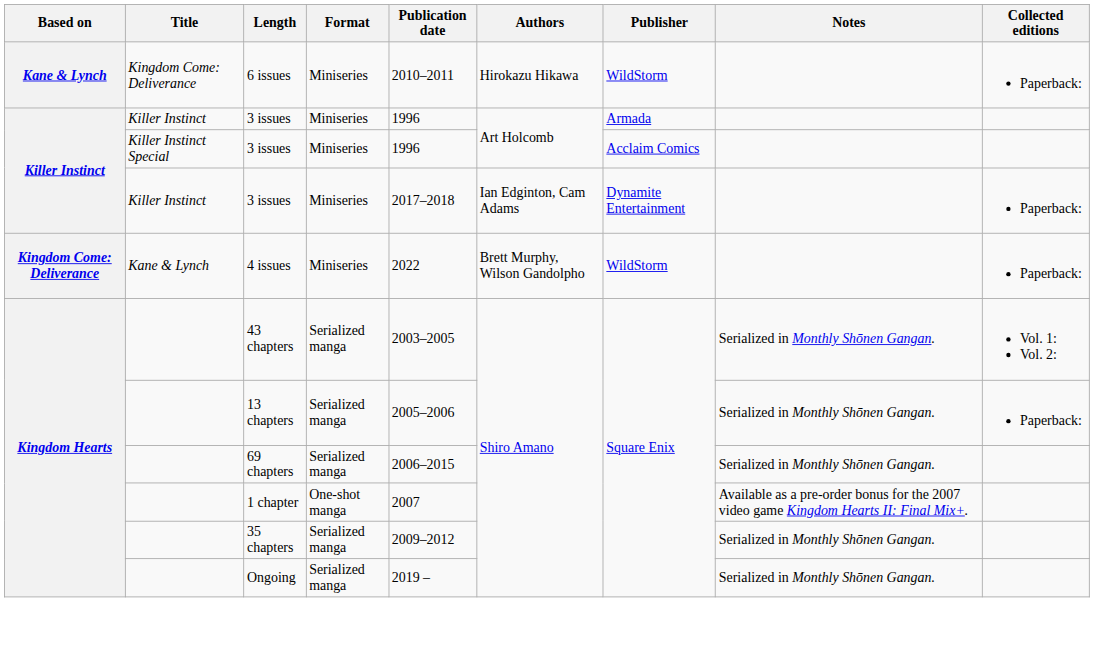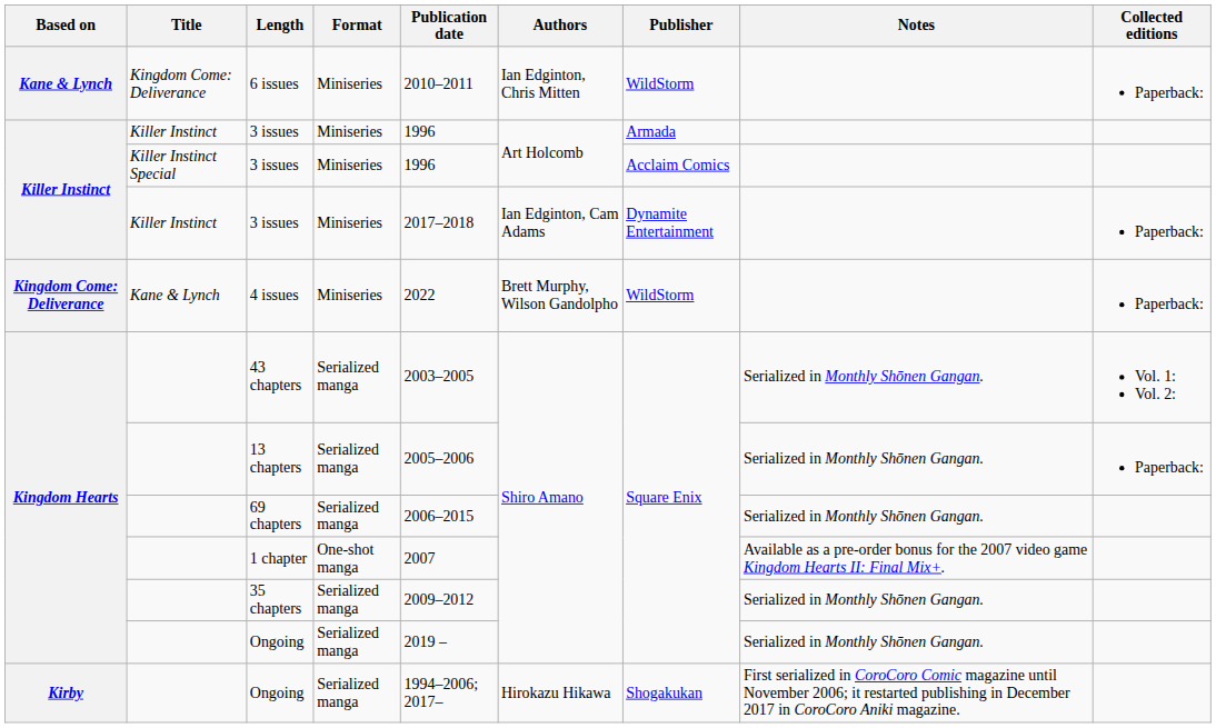 <table class="wikitable mw-collapsible">
 <tr>
 <th>Based on</th>
 <th>Title</th>
 <th>Length</th>
 <th>Format</th>
 <th>Publication date</th>
 <th>Authors</th>
 <th>Publisher</th>
 <th>Notes</th>
 <th>Collected editions</th>
 </tr>
 <tr>
 <th><em><a href='#'>Kane & Lynch</a></em></th>
 <td><em>Kingdom Come: Deliverance</em></td>
 <td>6 issues</td>
 <td>Miniseries</td>
 <td>2010–2011</td>
-<td>Hirokazu Hikawa</td>
+<td>Ian Edginton, Chris Mitten</td>
 <td><a href='#'>WildStorm</a></td>
 <td></td>
 <td><br><ul><li>Paperback: </li></ul></td>
 </tr>
 <tr>
 <th rowspan="3"><em><a href='#'>Killer Instinct</a></em></th>
 <td><em>Killer Instinct</em></td>
 <td>3 issues</td>
 <td>Miniseries</td>
 <td>1996</td>
 <td rowspan="2">Art Holcomb</td>
 <td><a href='#'>Armada</a></td>
 <td></td>
 <td></td>
 </tr>
 <tr>
 <td><em>Killer Instinct Special</em></td>
 <td>3 issues</td>
 <td>Miniseries</td>
 <td>1996</td>
 <td><a href='#'>Acclaim Comics</a></td>
 <td></td>
 <td></td>
 </tr>
 <tr>
 <td><em>Killer Instinct</em></td>
 <td>3 issues</td>
 <td>Miniseries</td>
 <td>2017–2018</td>
 <td>Ian Edginton, Cam Adams</td>
 <td><a href='#'>Dynamite Entertainment</a></td>
 <td></td>
 <td><br><ul><li>Paperback: </li></ul></td>
 </tr>
 <tr>
 <th><em><a href='#'>Kingdom Come: Deliverance</a></em></th>
 <td><em>Kane & Lynch</em></td>
 <td>4 issues</td>
 <td>Miniseries</td>
 <td>2022</td>
 <td>Brett Murphy, Wilson Gandolpho</td>
 <td><a href='#'>WildStorm</a></td>
 <td></td>
 <td><br><ul><li>Paperback: </li></ul></td>
 </tr>
 <tr>
 <th rowspan="6"><em><a href='#'>Kingdom Hearts</a></em></th>
 <td></td>
 <td>43 chapters</td>
 <td>Serialized manga</td>
 <td>2003–2005</td>
 <td rowspan="6"><a href='#'>Shiro Amano</a></td>
 <td rowspan="6"><a href='#'>Square Enix</a></td>
 <td>Serialized in <em><a href='#'>Monthly Shōnen Gangan</a>.</em></td>
 <td><br><ul><li>Vol. 1: </li><li>Vol. 2: </li></ul></td>
 </tr>
 <tr>
 <td></td>
 <td>13 chapters</td>
 <td>Serialized manga</td>
 <td>2005–2006</td>
 <td>Serialized in <em>Monthly Shōnen Gangan.</em></td>
 <td><br><ul><li>Paperback: </li></ul></td>
 </tr>
 <tr>
 <td></td>
 <td>69 chapters</td>
 <td>Serialized manga</td>
 <td>2006–2015</td>
 <td>Serialized in <em>Monthly Shōnen Gangan.</em></td>
 <td></td>
 </tr>
 <tr>
 <td></td>
 <td>1 chapter</td>
 <td>One-shot manga</td>
 <td>2007</td>
 <td>Available as a pre-order bonus for the 2007 video game <em><a href='#'>Kingdom Hearts II: Final Mix+</a>.</em></td>
 <td></td>
 </tr>
 <tr>
 <td></td>
 <td>35 chapters</td>
 <td>Serialized manga</td>
 <td>2009–2012</td>
 <td>Serialized in <em>Monthly Shōnen Gangan.</em></td>
 <td></td>
 </tr>
 <tr>
 <td></td>
 <td>Ongoing</td>
 <td>Serialized manga</td>
 <td>2019 –</td>
 <td>Serialized in <em>Monthly Shōnen Gangan.</em></td>
 <td></td>
 </tr>
+<tr>
+<th><em><a href='#'>Kirby</a></em></th>
+<td></td>
+<td>Ongoing</td>
+<td>Serialized manga</td>
+<td>1994–2006; 2017–</td>
+<td>Hirokazu Hikawa</td>
+<td><a href='#'>Shogakukan</a></td>
+<td>First serialized in <em><a href='#'>CoroCoro Comic</a></em> magazine until November 2006; it restarted publishing in December 2017 in <em>CoroCoro Aniki</em> magazine.</td>
+<td></td>
+</tr>
 </table>
